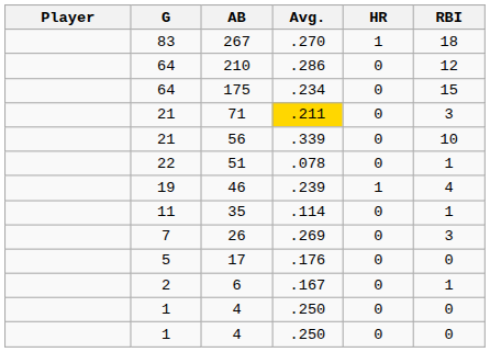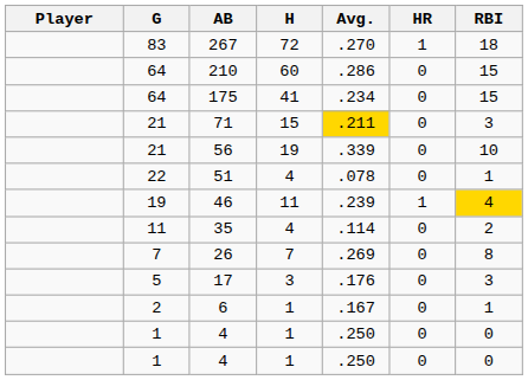 <table class="wikitable sortable">
 <tr>
 <th bgcolor="#DDDDFF" width="16%">Player</th>
 <th bgcolor="#DDDDFF" width="9%">G</th>
 <th bgcolor="#DDDDFF" width="9%">AB</th>
+<th bgcolor="#DDDDFF" width="9%">H</th>
 <th bgcolor="#DDDDFF" width="9%">Avg.</th>
 <th bgcolor="#DDDDFF" width="9%">HR</th>
 <th bgcolor="#DDDDFF" width="9%">RBI</th>
 </tr>
 <tr align="center">
 <td></td>
 <td>83</td>
 <td>267</td>
+<td>72</td>
 <td>.270</td>
 <td>1</td>
 <td>18</td>
 </tr>
 <tr align="center">
 <td></td>
 <td>64</td>
 <td>210</td>
+<td>60</td>
 <td>.286</td>
 <td>0</td>
-<td>12</td>
+<td>15</td>
 </tr>
 <tr align="center">
 <td></td>
 <td>64</td>
 <td>175</td>
+<td>41</td>
 <td>.234</td>
 <td>0</td>
 <td>15</td>
 </tr>
 <tr align="center">
 <td></td>
 <td>21</td>
 <td>71</td>
+<td>15</td>
 <td style="background: gold;">.211</td>
 <td>0</td>
 <td>3</td>
 </tr>
 <tr align="center">
 <td></td>
 <td>21</td>
 <td>56</td>
+<td>19</td>
 <td>.339</td>
 <td>0</td>
 <td>10</td>
 </tr>
 <tr align=center>
 <td></td>
 <td>22</td>
 <td>51</td>
+<td>4</td>
 <td>.078</td>
 <td>0</td>
 <td>1</td>
 </tr>
 <tr align="center">
 <td></td>
 <td>19</td>
 <td>46</td>
+<td>11</td>
 <td>.239</td>
 <td>1</td>
-<td>4</td>
+<td style="background: gold;">4</td>
 </tr>
 <tr align="center">
 <td></td>
 <td>11</td>
 <td>35</td>
+<td>4</td>
 <td>.114</td>
 <td>0</td>
-<td>1</td>
+<td>2</td>
 </tr>
 <tr align="center">
 <td></td>
 <td>7</td>
 <td>26</td>
+<td>7</td>
 <td>.269</td>
+<td>0</td>
+<td>8</td>
+</tr>
+<tr align="center">
+<td></td>
+<td>5</td>
+<td>17</td>
+<td>3</td>
+<td>.176</td>
 <td>0</td>
 <td>3</td>
 </tr>
 <tr align="center">
 <td></td>
-<td>5</td>
-<td>17</td>
-<td>.176</td>
-<td>0</td>
-<td>0</td>
-</tr>
-<tr align="center">
-<td></td>
 <td>2</td>
 <td>6</td>
+<td>1</td>
 <td>.167</td>
 <td>0</td>
 <td>1</td>
 </tr>
 <tr align="center">
 <td></td>
 <td>1</td>
 <td>4</td>
+<td>1</td>
 <td>.250</td>
 <td>0</td>
 <td>0</td>
 </tr>
 <tr align="center">
 <td></td>
 <td>1</td>
 <td>4</td>
+<td>1</td>
 <td>.250</td>
 <td>0</td>
 <td>0</td>
 </tr>
 </table>
